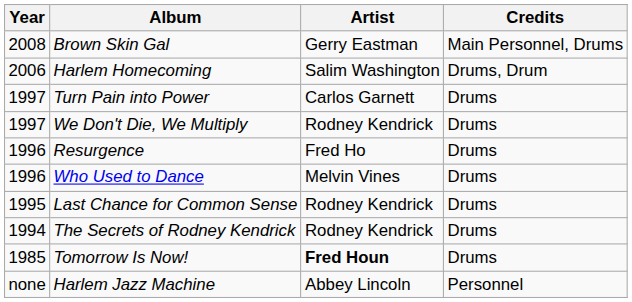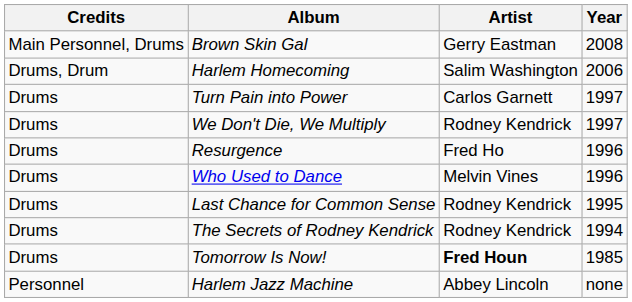 <table class="wikitable">
 <tr>
-<th>Year</th>
+<th>Credits</th>
 <th>Album</th>
 <th>Artist</th>
-<th>Credits</th>
+<th>Year</th>
 </tr>
 <tr>
-<td>2008</td>
+<td>Main Personnel, Drums</td>
 <td><em>Brown Skin Gal</em></td>
 <td>Gerry Eastman</td>
-<td>Main Personnel, Drums</td>
+<td>2008</td>
 </tr>
 <tr>
-<td>2006</td>
+<td>Drums, Drum</td>
 <td><em>Harlem Homecoming</em></td>
 <td>Salim Washington</td>
-<td>Drums, Drum</td>
+<td>2006</td>
 </tr>
 <tr>
-<td>1997</td>
+<td>Drums</td>
 <td><em>Turn Pain into Power</em></td>
 <td>Carlos Garnett</td>
-<td>Drums</td>
+<td>1997</td>
 </tr>
 <tr>
-<td>1997</td>
+<td>Drums</td>
 <td><em>We Don't Die, We Multiply</em></td>
 <td>Rodney Kendrick</td>
-<td>Drums</td>
+<td>1997</td>
 </tr>
 <tr>
-<td>1996</td>
+<td>Drums</td>
 <td><em>Resurgence</em></td>
 <td>Fred Ho</td>
-<td>Drums</td>
+<td>1996</td>
 </tr>
 <tr>
-<td>1996</td>
+<td>Drums</td>
 <td><em><a href='#'>Who Used to Dance</a></em></td>
 <td>Melvin Vines</td>
-<td>Drums</td>
+<td>1996</td>
 </tr>
 <tr>
-<td>1995</td>
+<td>Drums</td>
 <td><em>Last Chance for Common Sense</em></td>
 <td>Rodney Kendrick</td>
-<td>Drums</td>
+<td>1995</td>
 </tr>
 <tr>
-<td>1994</td>
+<td>Drums</td>
 <td><em>The Secrets of Rodney Kendrick</em></td>
 <td>Rodney Kendrick</td>
-<td>Drums</td>
+<td>1994</td>
 </tr>
 <tr>
-<td>1985</td>
+<td>Drums</td>
 <td><em>Tomorrow Is Now!</em></td>
 <td><strong>Fred Houn</strong></td>
-<td>Drums</td>
+<td>1985</td>
 </tr>
 <tr>
-<td>none</td>
+<td>Personnel</td>
 <td><em>Harlem Jazz Machine</em></td>
 <td>Abbey Lincoln</td>
-<td>Personnel</td>
+<td>none</td>
 </tr>
 </table>
